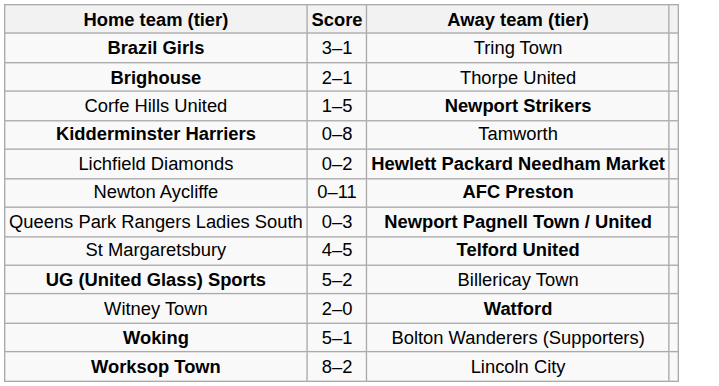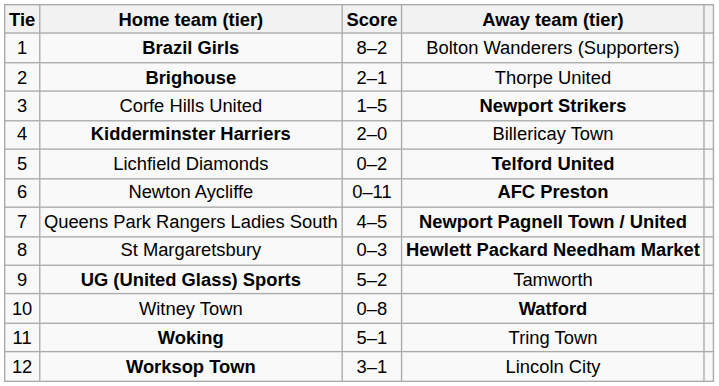 <table class="wikitable" style="text-align:center; font-size:85%">
 <tr>
+<th>Tie</th>
 <th>Home team (tier)</th>
 <th>Score</th>
 <th>Away team (tier)</th>
 <th></th>
 </tr>
 <tr>
+<td align="center">1</td>
 <td><strong>Brazil Girls</strong></td>
-<td align="center">3–1</td>
-<td>Tring Town</td>
+<td align="center">8–2</td>
+<td>Bolton Wanderers (Supporters)</td>
 <td></td>
 </tr>
 <tr>
+<td align="center">2</td>
 <td><strong>Brighouse</strong></td>
 <td align="center">2–1</td>
 <td>Thorpe United</td>
 <td></td>
 </tr>
 <tr>
+<td align="center">3</td>
 <td>Corfe Hills United</td>
 <td align="center">1–5</td>
 <td><strong>Newport Strikers</strong></td>
 <td></td>
 </tr>
 <tr>
+<td align="center">4</td>
 <td><strong>Kidderminster Harriers</strong></td>
-<td align="center">0–8</td>
-<td>Tamworth</td>
+<td align="center">2–0</td>
+<td>Billericay Town</td>
 <td></td>
 </tr>
 <tr>
+<td align="center">5</td>
 <td>Lichfield Diamonds</td>
 <td align="center">0–2</td>
-<td><strong>Hewlett Packard Needham Market</strong></td>
+<td><strong>Telford United</strong></td>
 <td></td>
 </tr>
 <tr>
+<td align="center">6</td>
 <td>Newton Aycliffe</td>
 <td align="center">0–11</td>
 <td><strong>AFC Preston</strong></td>
 <td></td>
 </tr>
 <tr>
+<td align="center">7</td>
 <td>Queens Park Rangers Ladies South</td>
-<td align="center">0–3</td>
+<td align="center">4–5</td>
 <td><strong>Newport Pagnell Town / United</strong></td>
 <td></td>
 </tr>
 <tr>
+<td align="center">8</td>
 <td>St Margaretsbury</td>
-<td align="center">4–5</td>
-<td><strong>Telford United</strong></td>
+<td align="center">0–3</td>
+<td><strong>Hewlett Packard Needham Market</strong></td>
 <td></td>
 </tr>
 <tr>
+<td align="center">9</td>
 <td><strong>UG (United Glass) Sports</strong></td>
 <td align="center">5–2 </td>
-<td>Billericay Town</td>
+<td>Tamworth</td>
 <td></td>
 </tr>
 <tr>
+<td align="center">10</td>
 <td>Witney Town</td>
-<td align="center">2–0</td>
+<td align="center">0–8</td>
 <td><strong>Watford</strong></td>
 <td></td>
 </tr>
 <tr>
+<td align="center">11</td>
 <td><strong>Woking</strong></td>
 <td align="center">5–1</td>
-<td>Bolton Wanderers (Supporters)</td>
+<td>Tring Town</td>
 <td></td>
 </tr>
 <tr>
+<td align="center">12</td>
 <td><strong>Worksop Town</strong></td>
-<td align="center">8–2</td>
+<td align="center">3–1</td>
 <td>Lincoln City</td>
 <td></td>
 </tr>
 </table>
